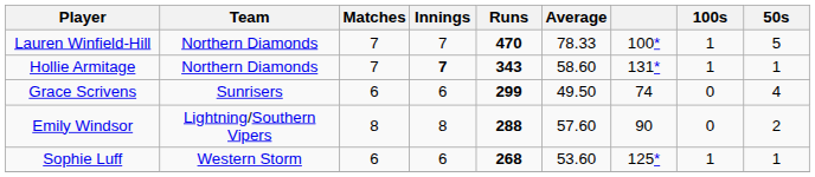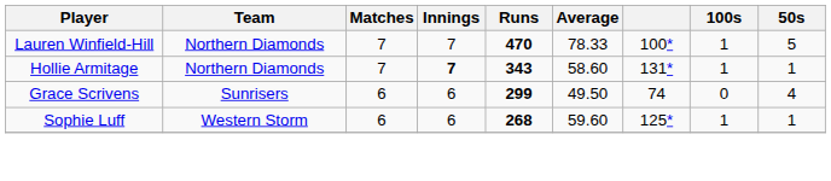 <table class="wikitable" style="text-align:center;">
 <tr>
 <th width=150>Player</th>
 <th width=175>Team</th>
 <th width=60>Matches</th>
 <th width=60>Innings</th>
 <th width=60>Runs</th>
 <th width=60>Average</th>
 <th width=60></th>
 <th width=60>100s</th>
 <th width=60>50s</th>
 </tr>
 <tr>
 <td><a href='#'>Lauren Winfield-Hill</a></td>
 <td><a href='#'>Northern Diamonds</a></td>
 <td>7</td>
 <td>7</td>
 <td><strong>470</strong></td>
 <td>78.33</td>
 <td>100<a href='#'>*</a></td>
 <td>1</td>
 <td>5</td>
 </tr>
 <tr>
 <td><a href='#'>Hollie Armitage</a></td>
 <td><a href='#'>Northern Diamonds</a></td>
 <td>7</td>
 <td><strong>7</strong></td>
 <td><strong>343</strong></td>
 <td>58.60</td>
 <td>131<a href='#'>*</a></td>
 <td>1</td>
 <td>1</td>
 </tr>
 <tr>
 <td><a href='#'>Grace Scrivens</a></td>
 <td><a href='#'>Sunrisers</a></td>
 <td>6</td>
 <td>6</td>
 <td><strong>299</strong></td>
 <td>49.50</td>
 <td>74</td>
 <td>0</td>
 <td>4</td>
 </tr>
 <tr>
-<td><a href='#'>Emily Windsor</a></td>
-<td><a href='#'>Lightning</a>/<a href='#'>Southern Vipers</a></td>
-<td>8</td>
-<td>8</td>
-<td><strong>288</strong></td>
-<td>57.60</td>
-<td>90</td>
-<td>0</td>
-<td>2</td>
-</tr>
-<tr>
 <td><a href='#'>Sophie Luff</a></td>
 <td><a href='#'>Western Storm</a></td>
 <td>6</td>
 <td>6</td>
 <td><strong>268</strong></td>
-<td>53.60</td>
+<td>59.60</td>
 <td>125<a href='#'>*</a></td>
 <td>1</td>
 <td>1</td>
 </tr>
 <tr>
 </tr>
 </table>
